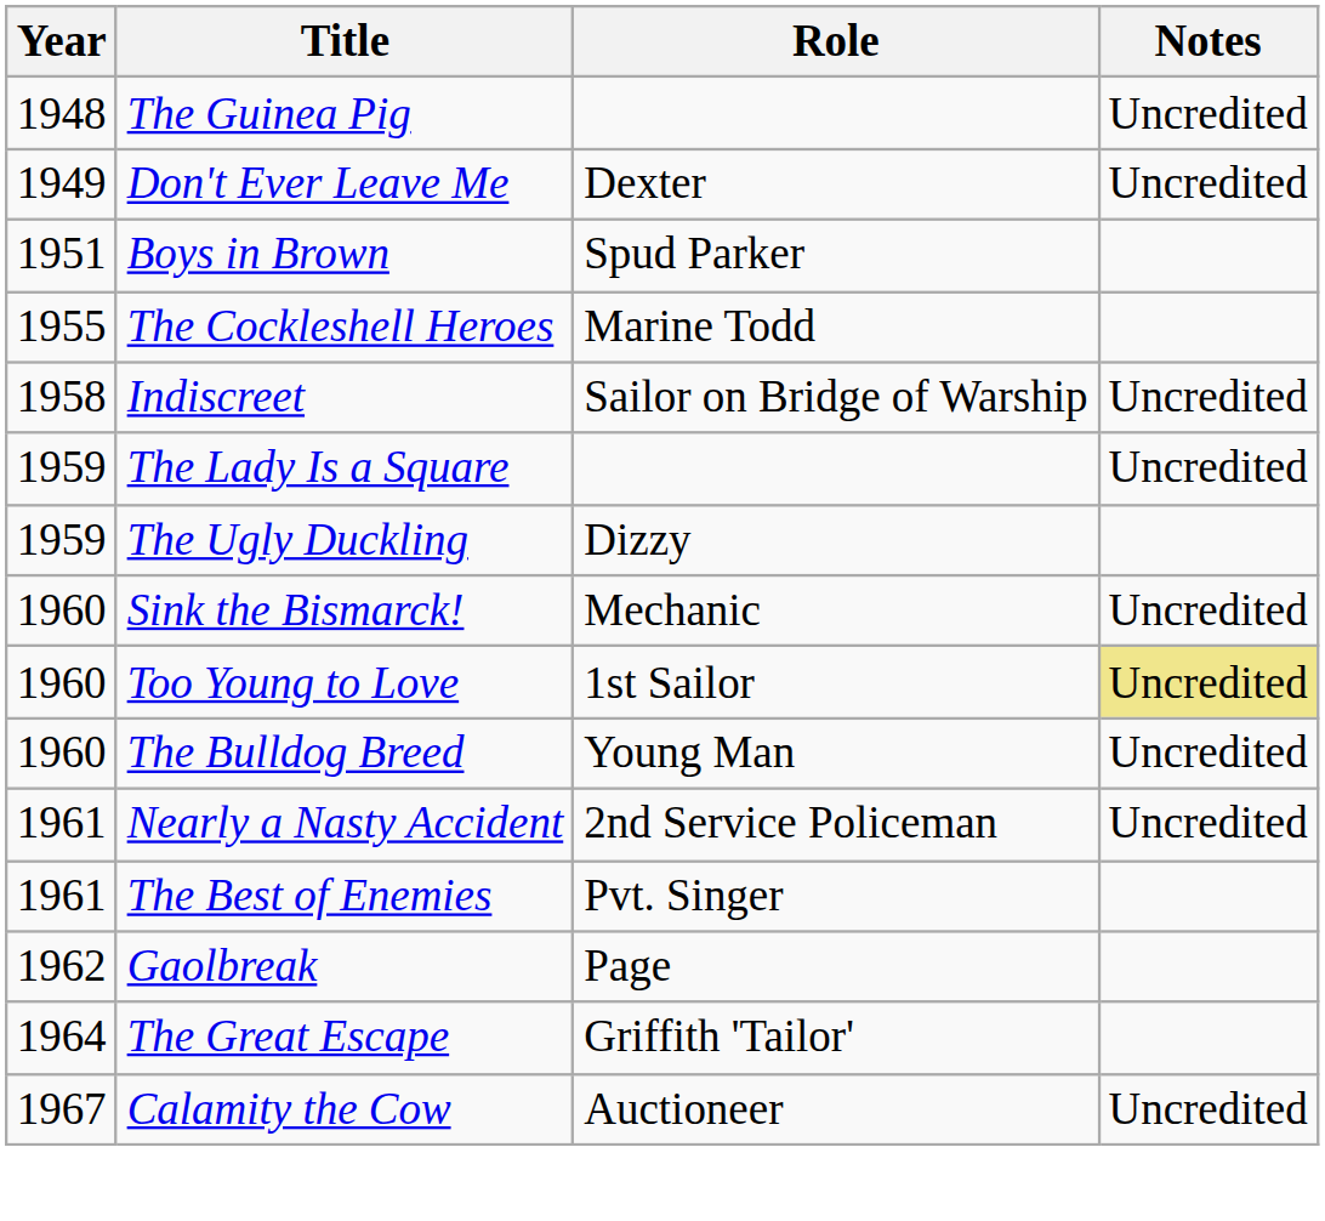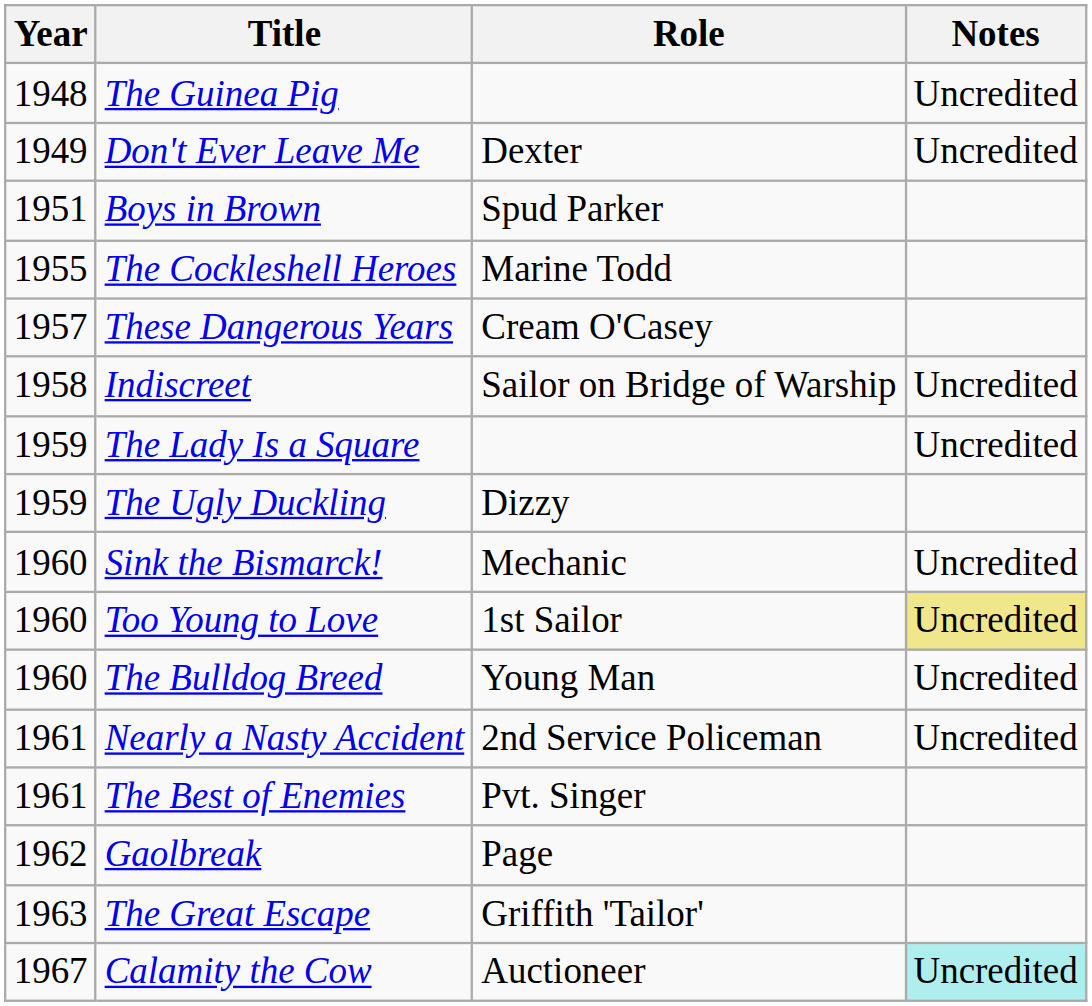 <table class="wikitable">
 <tr>
 <th>Year</th>
 <th>Title</th>
 <th>Role</th>
 <th>Notes</th>
 </tr>
 <tr>
 <td>1948</td>
 <td><em><a href='#'>The Guinea Pig</a></em></td>
 <td></td>
 <td>Uncredited</td>
 </tr>
 <tr>
 <td>1949</td>
 <td><em><a href='#'>Don't Ever Leave Me</a></em></td>
 <td>Dexter</td>
 <td>Uncredited</td>
 </tr>
 <tr>
 <td>1951</td>
 <td><em><a href='#'>Boys in Brown</a></em></td>
 <td>Spud Parker</td>
 <td></td>
 </tr>
 <tr>
 <td>1955</td>
 <td><em><a href='#'>The Cockleshell Heroes</a></em></td>
 <td>Marine Todd</td>
+<td></td>
+</tr>
+<tr>
+<td>1957</td>
+<td><em><a href='#'>These Dangerous Years</a></em></td>
+<td>Cream O'Casey</td>
 <td></td>
 </tr>
 <tr>
 <td>1958</td>
 <td><em><a href='#'>Indiscreet</a></em></td>
 <td>Sailor on Bridge of Warship</td>
 <td>Uncredited</td>
 </tr>
 <tr>
 <td>1959</td>
 <td><em><a href='#'>The Lady Is a Square</a></em></td>
 <td></td>
 <td>Uncredited</td>
 </tr>
 <tr>
 <td>1959</td>
 <td><em><a href='#'>The Ugly Duckling</a></em></td>
 <td>Dizzy</td>
 <td></td>
 </tr>
 <tr>
 <td>1960</td>
 <td><em><a href='#'>Sink the Bismarck!</a></em></td>
 <td>Mechanic</td>
 <td>Uncredited</td>
 </tr>
 <tr>
 <td>1960</td>
 <td><em><a href='#'>Too Young to Love</a></em></td>
 <td>1st Sailor</td>
 <td style="background: khaki;">Uncredited</td>
 </tr>
 <tr>
 <td>1960</td>
 <td><em><a href='#'>The Bulldog Breed</a></em></td>
 <td>Young Man</td>
 <td>Uncredited</td>
 </tr>
 <tr>
 <td>1961</td>
 <td><em><a href='#'>Nearly a Nasty Accident</a></em></td>
 <td>2nd Service Policeman</td>
 <td>Uncredited</td>
 </tr>
 <tr>
 <td>1961</td>
 <td><em><a href='#'>The Best of Enemies</a></em></td>
 <td>Pvt. Singer</td>
 <td></td>
 </tr>
 <tr>
 <td>1962</td>
 <td><em><a href='#'>Gaolbreak</a></em></td>
 <td>Page</td>
 <td></td>
 </tr>
 <tr>
-<td>1964</td>
+<td>1963</td>
 <td><em><a href='#'>The Great Escape</a></em></td>
 <td>Griffith 'Tailor'</td>
 <td></td>
 </tr>
 <tr>
 <td>1967</td>
 <td><em><a href='#'>Calamity the Cow</a></em></td>
 <td>Auctioneer</td>
-<td>Uncredited</td>
+<td style="background: paleturquoise;">Uncredited</td>
 </tr>
 </table>
